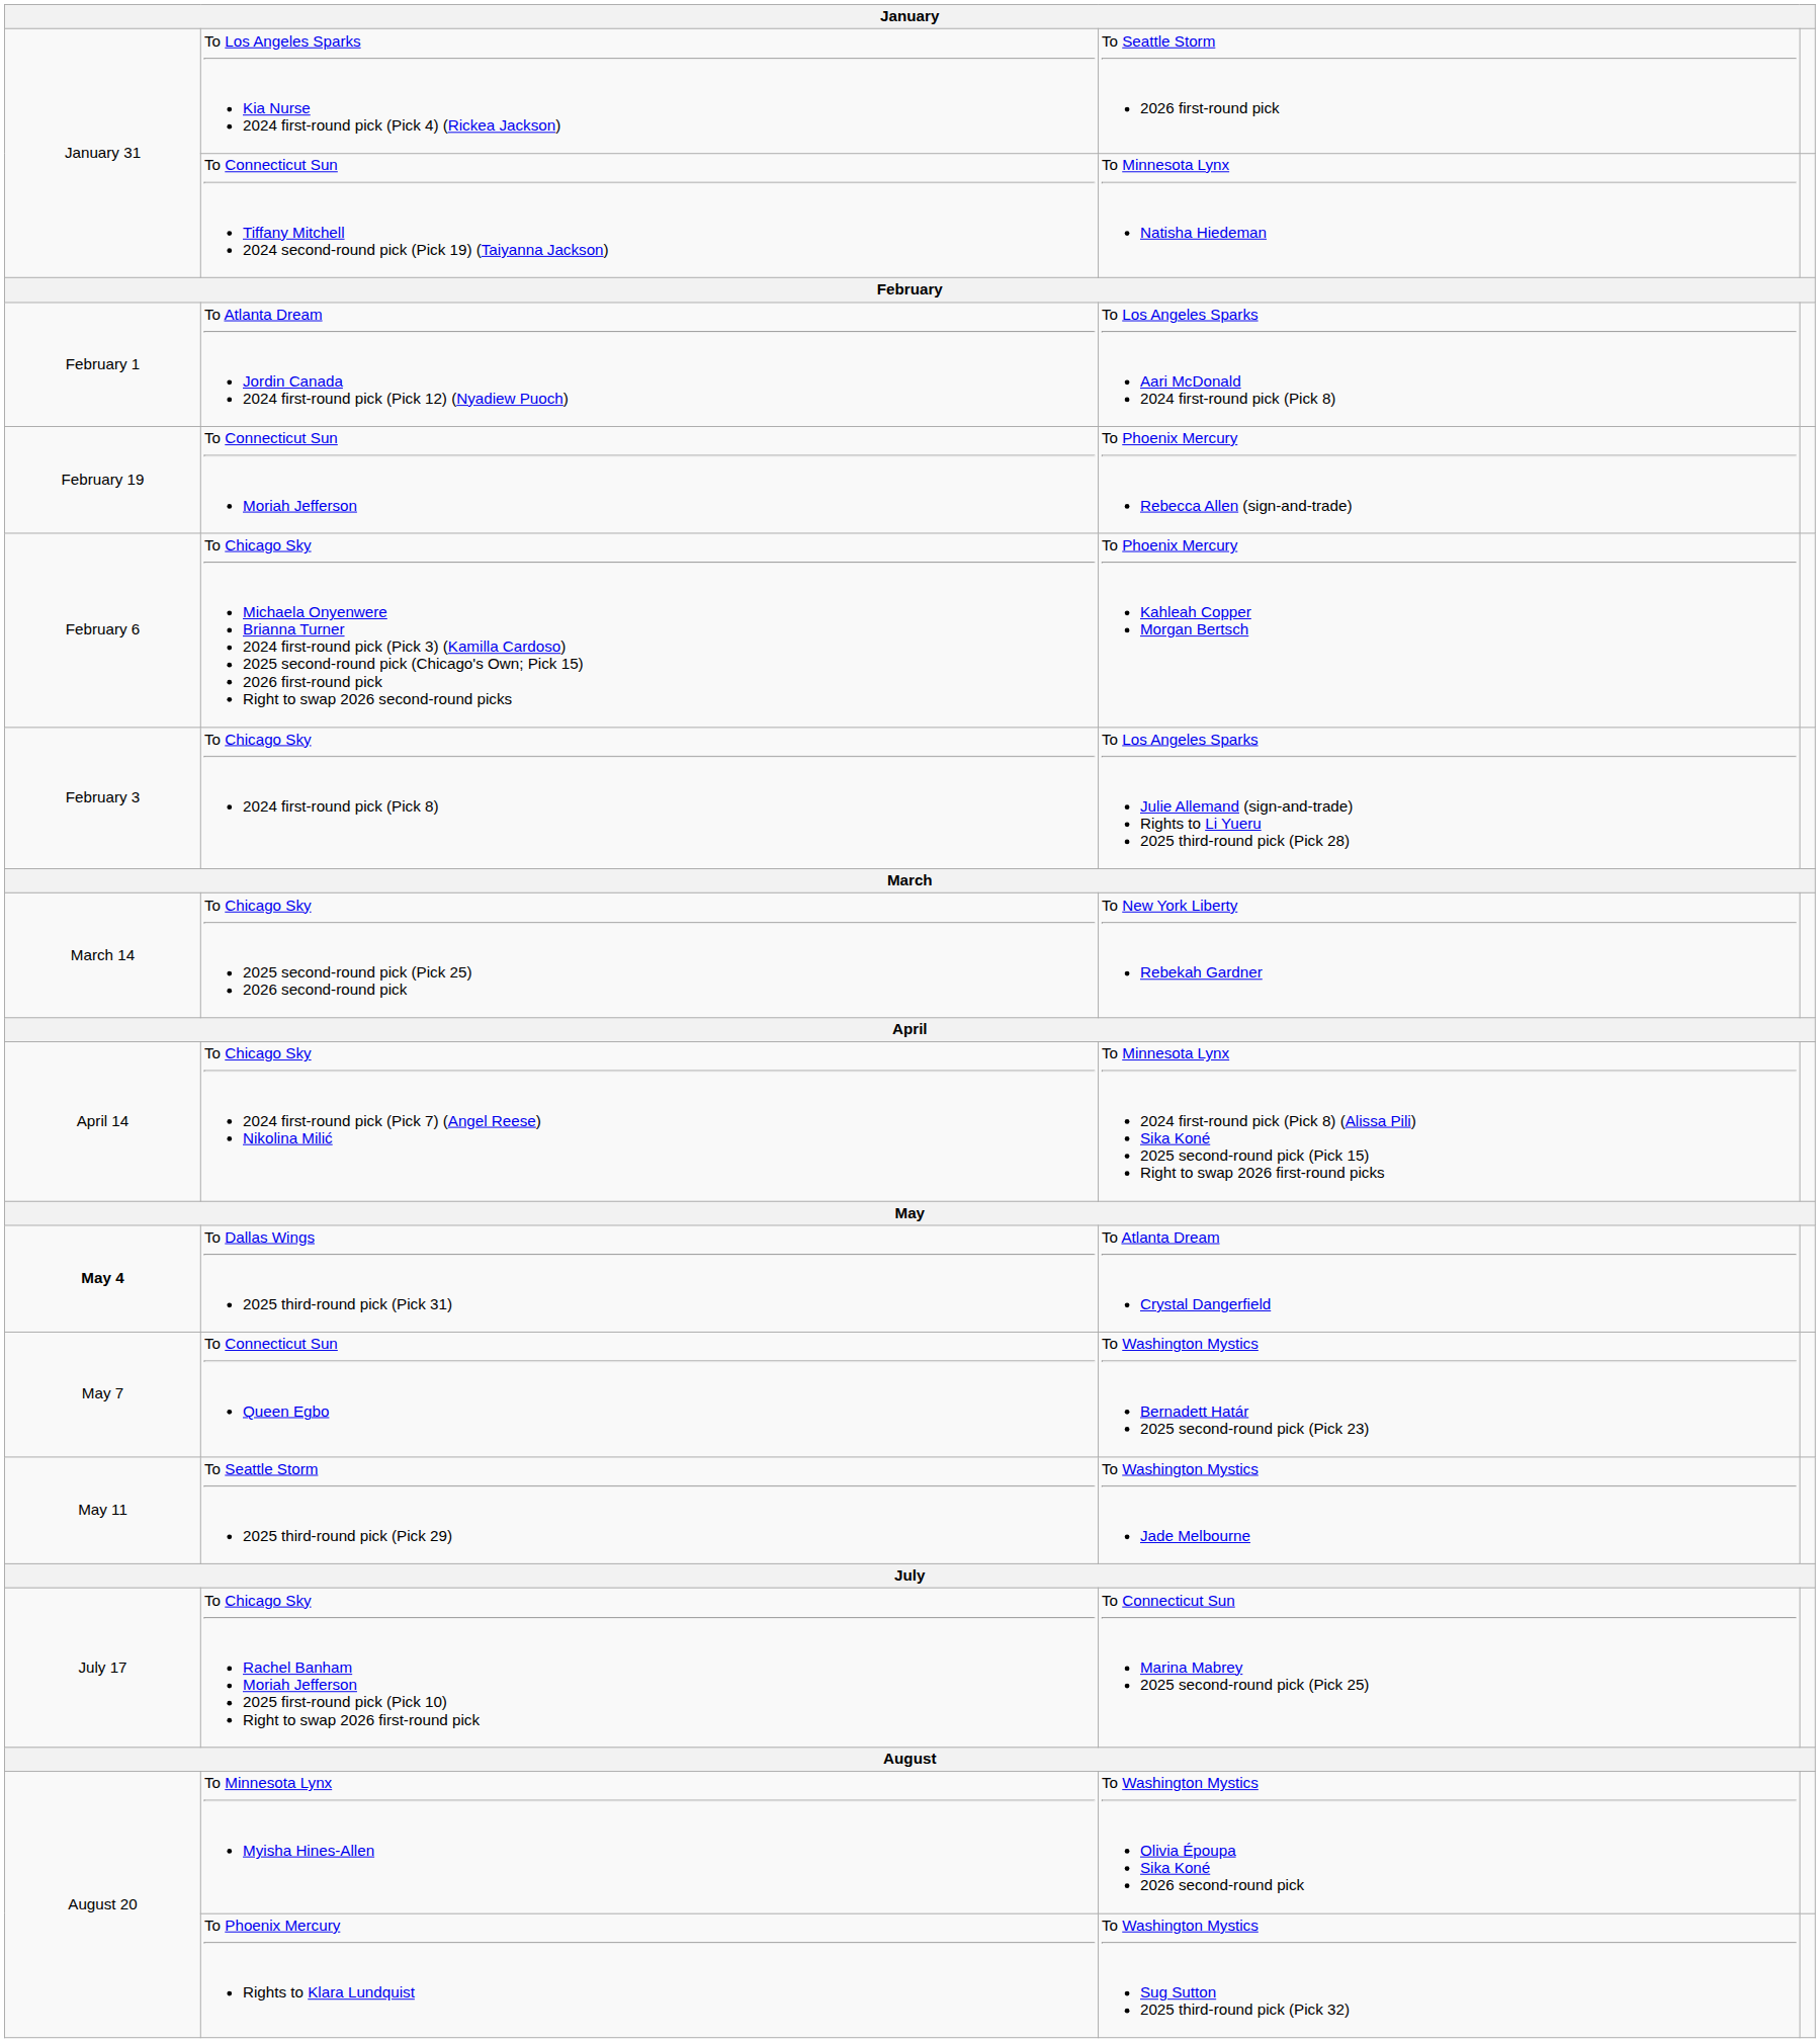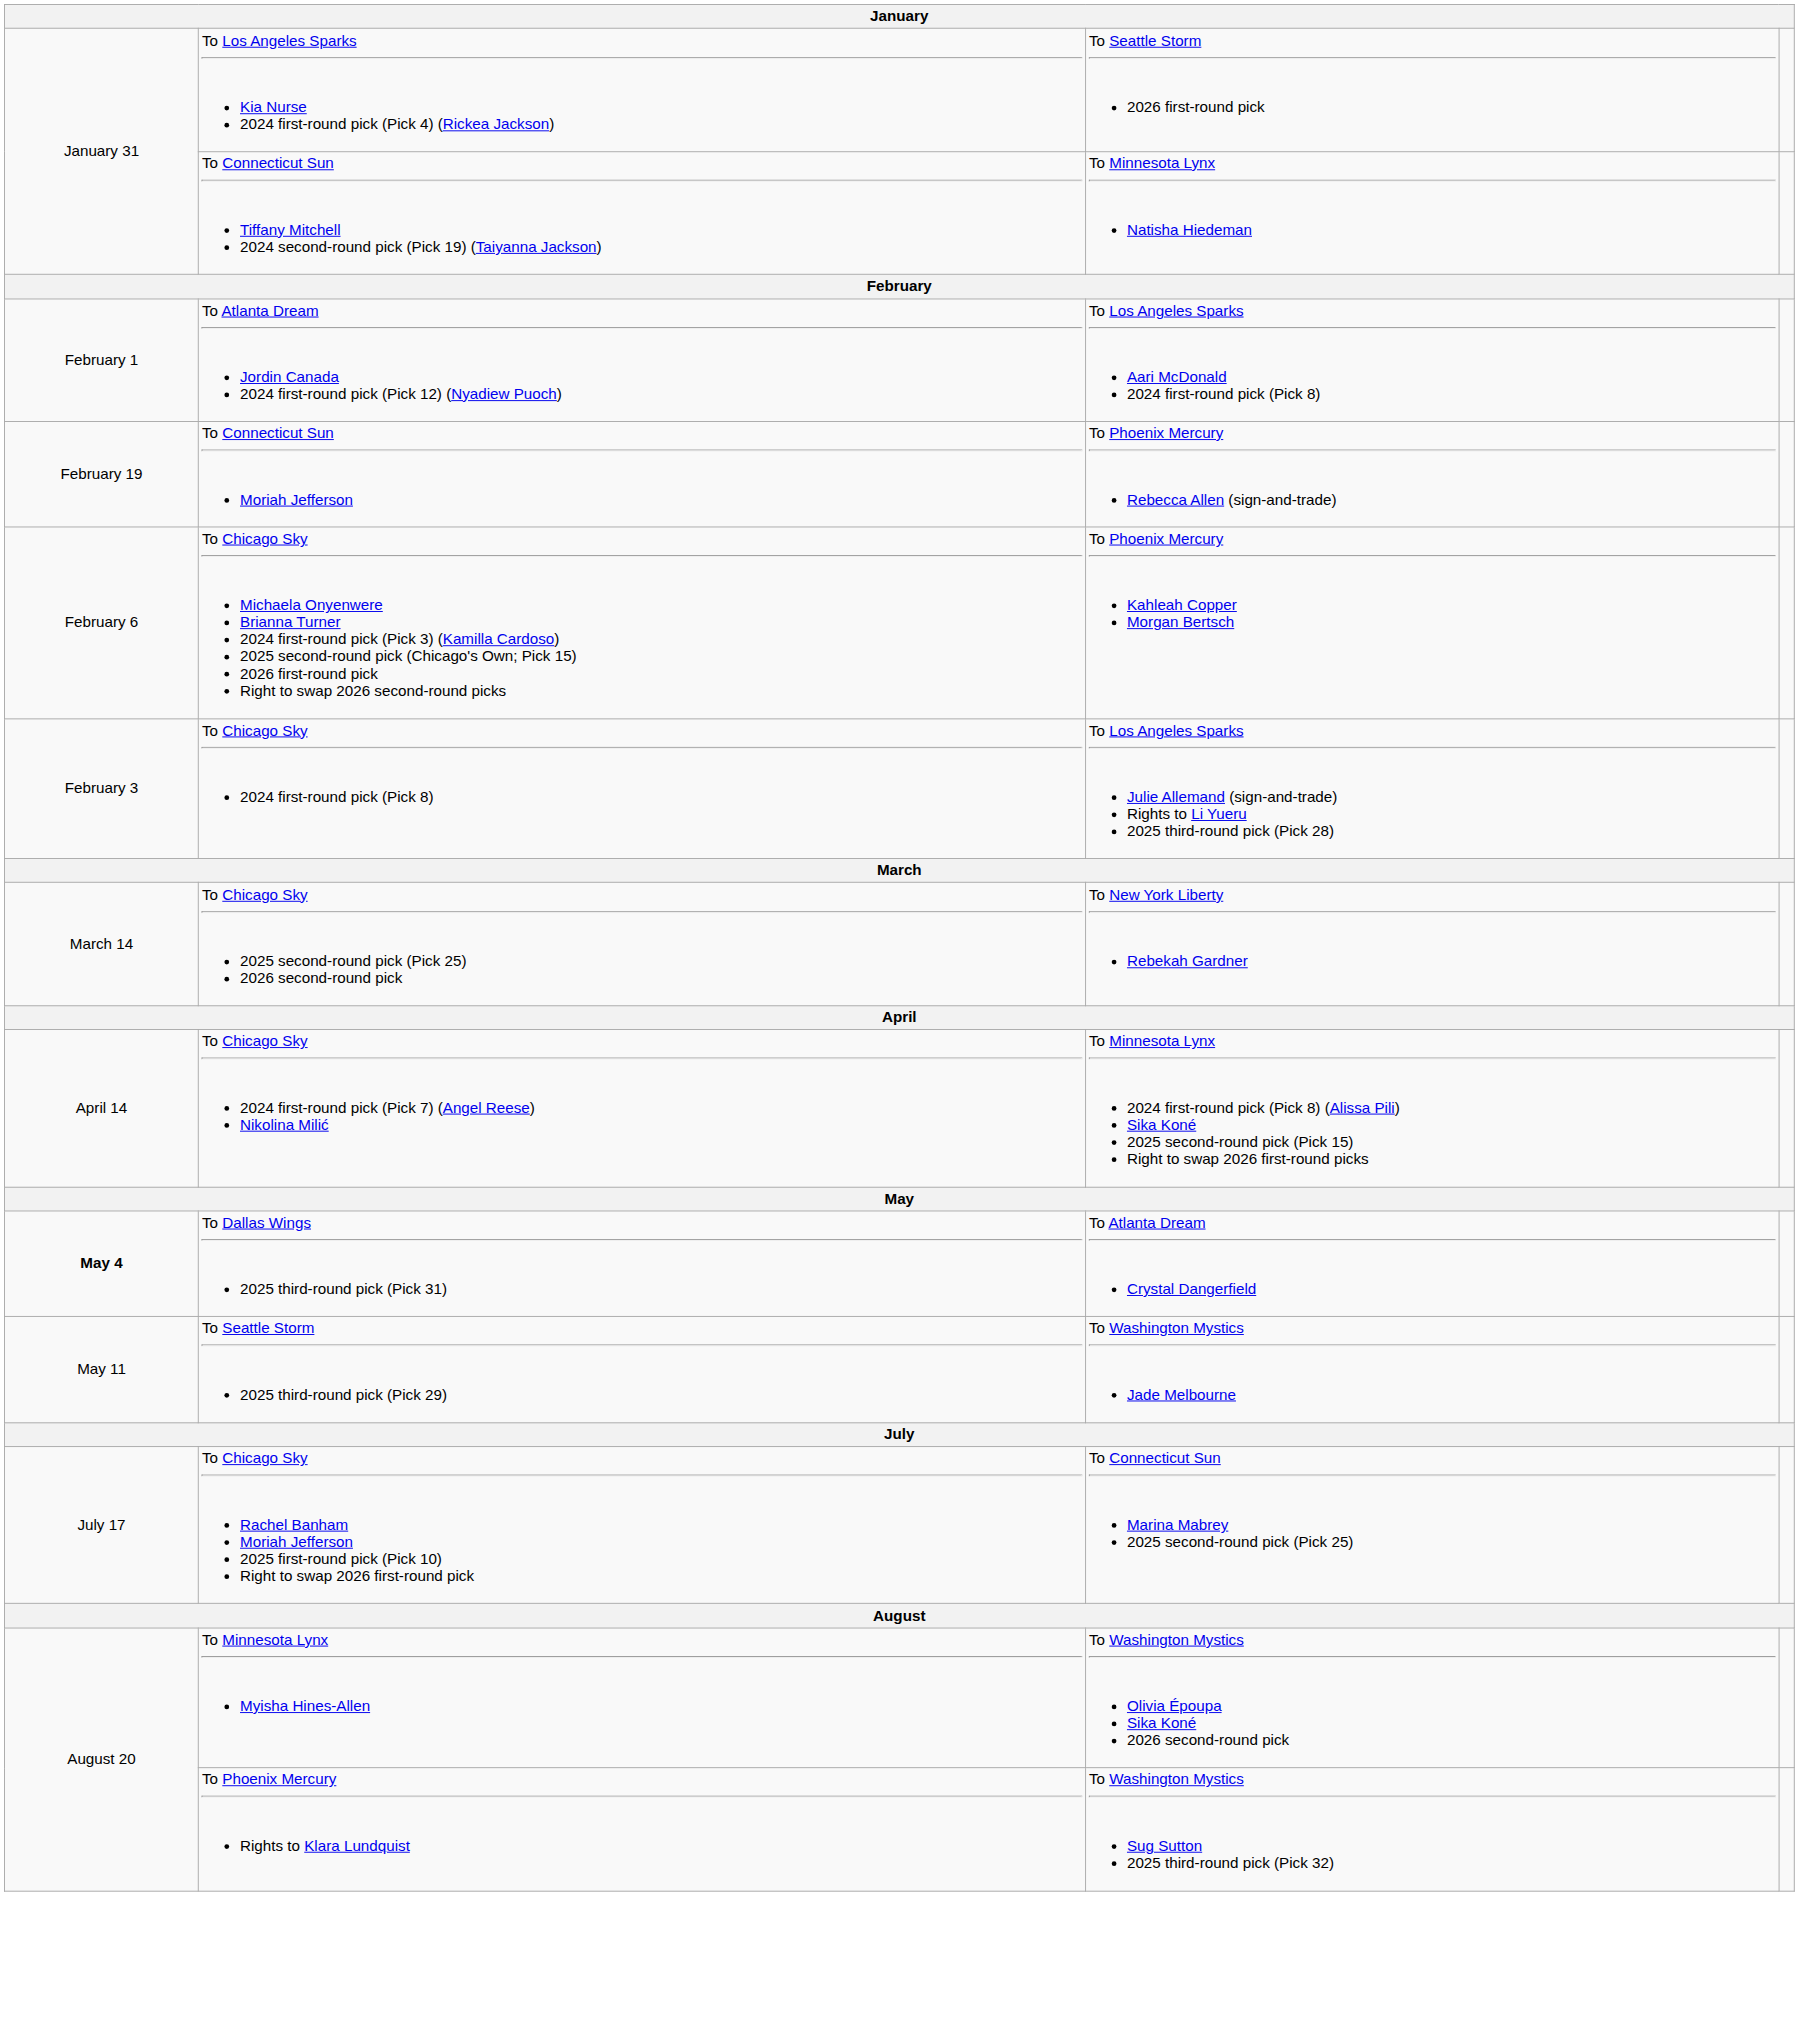 <table class="wikitable" style="text-align:center; width: 95%">
 <tr>
 <th colspan=4>January</th>
 </tr>
 <tr>
 <td rowspan=2>January 31</td>
 <td align=left valign=top>To <a href='#'>Los Angeles Sparks</a><hr><br><ul><li> <a href='#'>Kia Nurse</a></li><li>2024 first-round pick (Pick 4) (<a href='#'>Rickea Jackson</a>)</li></ul></td>
 <td align=left valign=top>To <a href='#'>Seattle Storm</a><hr><br><ul><li>2026 first-round pick</li></ul></td>
 <td align="center"></td>
 </tr>
 <tr>
 <td align=left valign=top>To <a href='#'>Connecticut Sun</a><hr><br><ul><li> <a href='#'>Tiffany Mitchell</a></li><li>2024 second-round pick (Pick 19) (<a href='#'>Taiyanna Jackson</a>)</li></ul></td>
 <td align=left valign=top>To <a href='#'>Minnesota Lynx</a><hr><br><ul><li> <a href='#'>Natisha Hiedeman</a></li></ul></td>
 <td align="center"></td>
 </tr>
 <tr>
 <th colspan=4>February</th>
 </tr>
 <tr>
 <td>February 1</td>
 <td align=left valign=top>To <a href='#'>Atlanta Dream</a><hr><br><ul><li> <a href='#'>Jordin Canada</a></li><li>2024 first-round pick (Pick 12) (<a href='#'>Nyadiew Puoch</a>)</li></ul></td>
 <td align=left valign=top>To <a href='#'>Los Angeles Sparks</a><hr><br><ul><li> <a href='#'>Aari McDonald</a></li><li>2024 first-round pick (Pick 8)</li></ul></td>
 <td align="center"></td>
 </tr>
 <tr>
 <td>February 19</td>
 <td align=left valign=top>To <a href='#'>Connecticut Sun</a><hr><br><ul><li> <a href='#'>Moriah Jefferson</a></li></ul></td>
 <td align=left valign=top>To <a href='#'>Phoenix Mercury</a><hr><br><ul><li> <a href='#'>Rebecca Allen</a> (sign-and-trade)</li></ul></td>
 <td align="center"></td>
 </tr>
 <tr>
 <td>February 6</td>
 <td align=left valign=top>To <a href='#'>Chicago Sky</a><hr><br><ul><li> <a href='#'>Michaela Onyenwere</a></li><li> <a href='#'>Brianna Turner</a></li><li>2024 first-round pick (Pick 3) (<a href='#'>Kamilla Cardoso</a>)</li><li>2025 second-round pick (Chicago's Own; Pick 15)</li><li>2026 first-round pick</li><li>Right to swap 2026 second-round picks</li></ul></td>
 <td align=left valign=top>To <a href='#'>Phoenix Mercury</a><hr><br><ul><li> <a href='#'>Kahleah Copper</a></li><li> <a href='#'>Morgan Bertsch</a></li></ul></td>
 <td></td>
 </tr>
 <tr>
 <td>February 3</td>
 <td align=left valign=top>To <a href='#'>Chicago Sky</a><hr><br><ul><li>2024 first-round pick (Pick 8)</li></ul></td>
 <td align=left valign=top>To <a href='#'>Los Angeles Sparks</a><hr><br><ul><li> <a href='#'>Julie Allemand</a> (sign-and-trade)</li><li> Rights to <a href='#'>Li Yueru</a></li><li>2025 third-round pick (Pick 28)</li></ul></td>
 <td></td>
 </tr>
 <tr>
 <th colspan=4>March</th>
 </tr>
 <tr>
 <td>March 14</td>
 <td align=left valign=top>To <a href='#'>Chicago Sky</a><hr><br><ul><li>2025 second-round pick (Pick 25)</li><li>2026 second-round pick</li></ul></td>
 <td align=left valign=top>To <a href='#'>New York Liberty</a><hr><br><ul><li> <a href='#'>Rebekah Gardner</a></li></ul></td>
 <td></td>
 </tr>
 <tr>
 <th colspan=4>April</th>
 </tr>
 <tr>
 <td>April 14</td>
 <td align=left valign=top>To <a href='#'>Chicago Sky</a><hr><br><ul><li>2024 first-round pick (Pick 7) (<a href='#'>Angel Reese</a>)</li><li> <a href='#'>Nikolina Milić</a></li></ul></td>
 <td align=left valign=top>To <a href='#'>Minnesota Lynx</a><hr><br><ul><li>2024 first-round pick (Pick 8) (<a href='#'>Alissa Pili</a>)</li><li> <a href='#'>Sika Koné</a></li><li>2025 second-round pick (Pick 15)</li><li>Right to swap 2026 first-round picks</li></ul></td>
 <td></td>
 </tr>
 <tr>
 <th colspan=4>May</th>
 </tr>
 <tr>
 <td><strong>May 4</strong></td>
 <td align=left valign=top>To <a href='#'>Dallas Wings</a><hr><br><ul><li>2025 third-round pick (Pick 31)</li></ul></td>
 <td align=left valign=top>To <a href='#'>Atlanta Dream</a><hr><br><ul><li> <a href='#'>Crystal Dangerfield</a></li></ul></td>
 <td></td>
 </tr>
 <tr>
-<td>May 7</td>
-<td align=left valign=top>To <a href='#'>Connecticut Sun</a><hr><br><ul><li><a href='#'>Queen Egbo</a></li></ul></td>
-<td align=left valign=top>To <a href='#'>Washington Mystics</a><hr><br><ul><li> <a href='#'>Bernadett Határ</a></li><li>2025 second-round pick (Pick 23)</li></ul></td>
-<td></td>
-</tr>
-<tr>
 <td>May 11</td>
 <td align=left valign=top>To <a href='#'>Seattle Storm</a><hr><br><ul><li>2025 third-round pick (Pick 29)</li></ul></td>
 <td align=left valign=top>To <a href='#'>Washington Mystics</a><hr><br><ul><li> <a href='#'>Jade Melbourne</a></li></ul></td>
 <td></td>
 </tr>
 <tr>
 <th colspan=4>July</th>
 </tr>
 <tr>
 <td>July 17</td>
 <td align=left valign=top>To <a href='#'>Chicago Sky</a><hr><br><ul><li> <a href='#'>Rachel Banham</a></li><li> <a href='#'>Moriah Jefferson</a></li><li>2025 first-round pick (Pick 10)</li><li>Right to swap 2026 first-round pick</li></ul></td>
 <td align=left valign=top>To <a href='#'>Connecticut Sun</a><hr><br><ul><li> <a href='#'>Marina Mabrey</a></li><li>2025 second-round pick (Pick 25)</li></ul></td>
 <td></td>
 </tr>
 <tr>
 <th colspan=4>August</th>
 </tr>
 <tr>
 <td rowspan=2>August 20</td>
 <td align=left valign=top>To <a href='#'>Minnesota Lynx</a><hr><br><ul><li> <a href='#'>Myisha Hines-Allen</a></li></ul></td>
 <td align=left valign=top>To <a href='#'>Washington Mystics</a><hr><br><ul><li> <a href='#'>Olivia Époupa</a></li><li> <a href='#'>Sika Koné</a></li><li>2026 second-round pick</li></ul></td>
 <td></td>
 </tr>
 <tr>
 <td align=left valign=top>To <a href='#'>Phoenix Mercury</a><hr><br><ul><li> Rights to <a href='#'>Klara Lundquist</a></li></ul></td>
 <td align=left valign=top>To <a href='#'>Washington Mystics</a><hr><br><ul><li> <a href='#'>Sug Sutton</a></li><li>2025 third-round pick (Pick 32)</li></ul></td>
 <td></td>
 </tr>
 </table>
